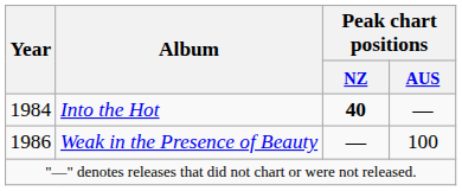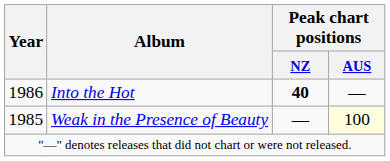 <table class="wikitable">
 <tr>
 <th scope="col" rowspan="2">Year</th>
 <th scope="col" rowspan="2">Album</th>
 <th scope="col" colspan="2">Peak chart positions</th>
 </tr>
 <tr>
 <th style="width:45px;"><small><a href='#'>NZ</a></small><br></th>
 <th style="width:45px;"><small><a href='#'>AUS</a></small><br></th>
 </tr>
 <tr>
-<td>1984</td>
+<td>1986</td>
 <td><em><a href='#'>Into the Hot</a></em></td>
 <td align=center><strong>40</strong></td>
 <td align=center>―</td>
 </tr>
 <tr>
-<td>1986</td>
+<td>1985</td>
 <td><em><a href='#'>Weak in the Presence of Beauty</a></em></td>
 <td align=center>―</td>
-<td align=center>100</td>
+<td align=center style="background: lightyellow;">100</td>
 </tr>
 <tr>
 <td colspan="6" style="text-align:center; font-size:9pt;">"—" denotes releases that did not chart or were not released.</td>
 </tr>
 </table>
